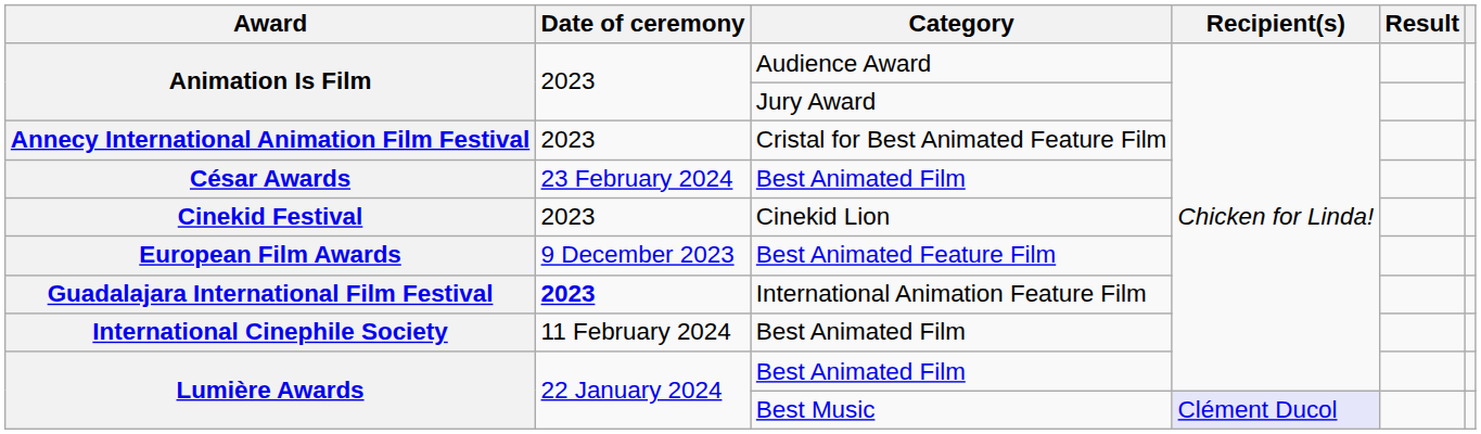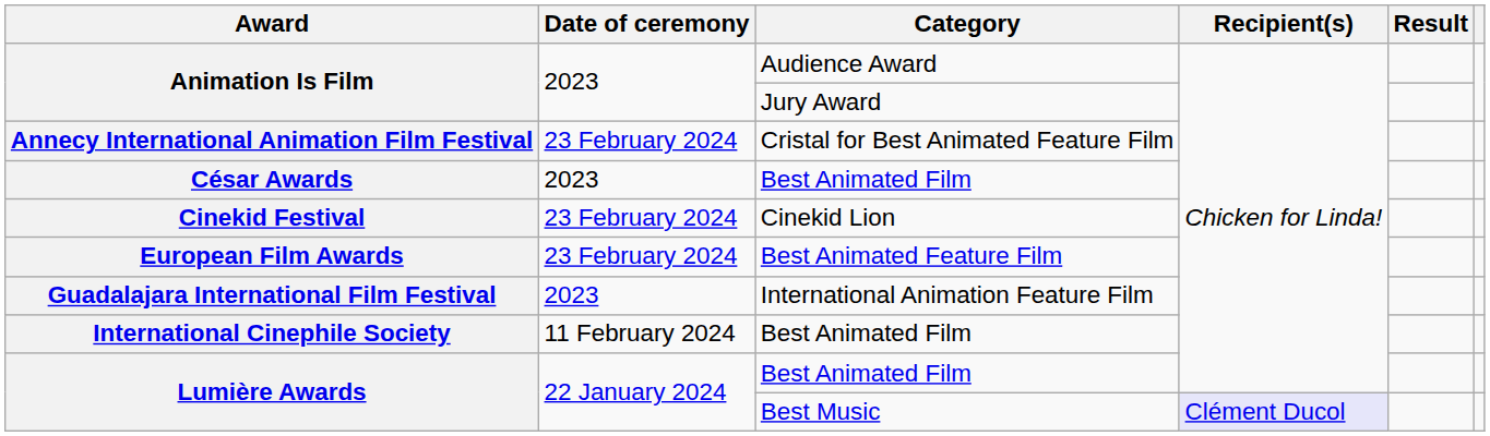 <table class="wikitable sortable plainrowheaders">
 <tr>
 <th scope="col">Award</th>
 <th scope="col">Date of ceremony</th>
 <th scope="col">Category</th>
 <th scope="col">Recipient(s)</th>
 <th scope="col">Result</th>
 <th scope="col" class="unsortable"></th>
 </tr>
 <tr>
 <th scope="row" rowspan="2">Animation Is Film</th>
 <td rowspan="2">2023</td>
 <td>Audience Award</td>
 <td rowspan="9"><em>Chicken for Linda!</em></td>
 <td></td>
 <td align="center" rowspan="2"></td>
 </tr>
 <tr>
 <td>Jury Award</td>
 <td></td>
 </tr>
 <tr>
 <th scope="row"><a href='#'>Annecy International Animation Film Festival</a></th>
-<td>2023</td>
+<td><a href='#'>23 February 2024</a></td>
 <td>Cristal for Best Animated Feature Film</td>
 <td></td>
 <td align="center"></td>
 </tr>
 <tr>
 <th scope="row"><a href='#'>César Awards</a></th>
-<td><a href='#'>23 February 2024</a></td>
+<td>2023</td>
 <td><a href='#'>Best Animated Film</a></td>
 <td></td>
 <td align="center"></td>
 </tr>
 <tr>
 <th scope="row"><a href='#'>Cinekid Festival</a></th>
-<td>2023</td>
+<td><a href='#'>23 February 2024</a></td>
 <td>Cinekid Lion</td>
 <td></td>
 <td align="center"></td>
 </tr>
 <tr>
 <th scope="row"><a href='#'>European Film Awards</a></th>
-<td><a href='#'>9 December 2023</a></td>
+<td><a href='#'>23 February 2024</a></td>
 <td><a href='#'>Best Animated Feature Film</a></td>
 <td></td>
 <td align="center"></td>
 </tr>
 <tr>
 <th scope="row"><a href='#'>Guadalajara International Film Festival</a></th>
-<td><strong><a href='#'>2023</a></strong></td>
+<td><a href='#'>2023</a></td>
 <td>International Animation Feature Film</td>
 <td></td>
 <td align="center"></td>
 </tr>
 <tr>
 <th scope="row"><a href='#'>International Cinephile Society</a></th>
 <td>11 February 2024</td>
 <td>Best Animated Film</td>
 <td></td>
 <td align="center"></td>
 </tr>
 <tr>
 <th scope="row" rowspan="2"><a href='#'>Lumière Awards</a></th>
 <td rowspan="2"><a href='#'>22 January 2024</a></td>
 <td><a href='#'>Best Animated Film</a></td>
 <td></td>
 <td align="center"></td>
 </tr>
 <tr>
 <td><a href='#'>Best Music</a></td>
 <td style="background: lavender;"><a href='#'>Clément Ducol</a></td>
 <td></td>
 <td align="center"></td>
 </tr>
 </table>
